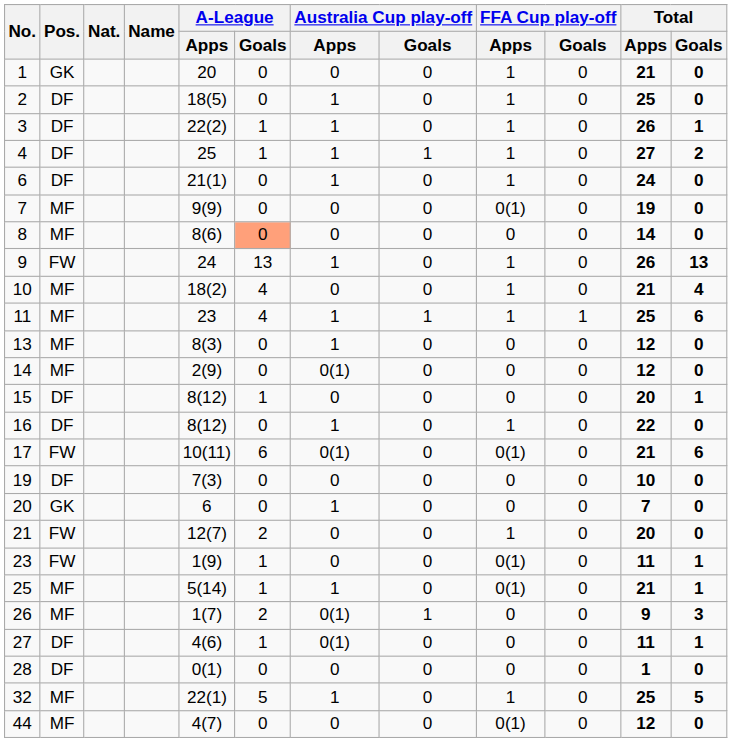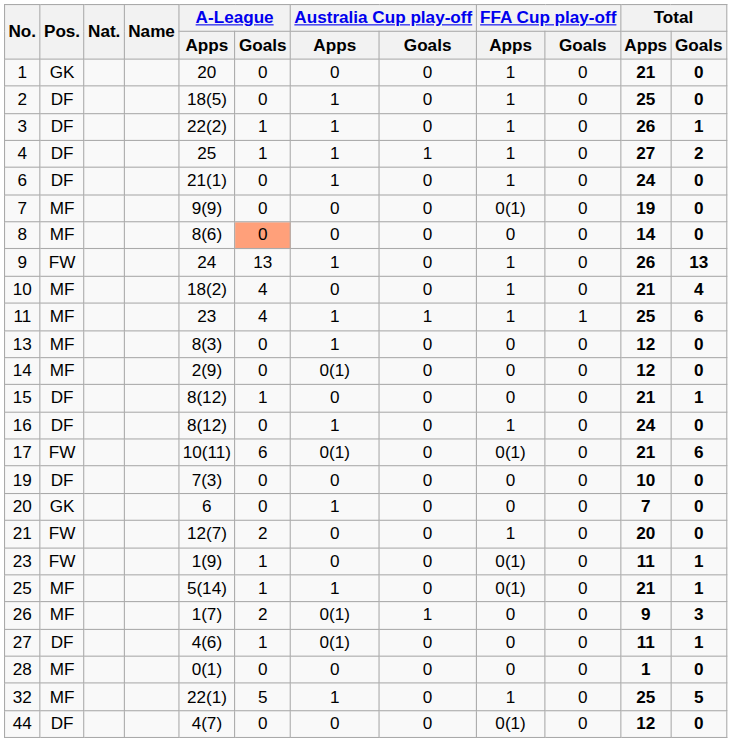 <table class="wikitable sortable" style="text-align:center">
 <tr>
 <th rowspan="2">No.</th>
 <th rowspan="2">Pos.</th>
 <th rowspan="2">Nat.</th>
 <th rowspan="2">Name</th>
 <th colspan="2"><a href='#'>A-League</a></th>
 <th colspan="2"><a href='#'>Australia Cup play-off</a></th>
 <th colspan="2"><a href='#'>FFA Cup play-off</a></th>
 <th colspan="2">Total</th>
 </tr>
 <tr>
 <th>Apps</th>
 <th>Goals</th>
 <th>Apps</th>
 <th>Goals</th>
 <th>Apps</th>
 <th>Goals</th>
 <th>Apps</th>
 <th>Goals</th>
 </tr>
 <tr>
 <td>1</td>
 <td>GK</td>
 <td></td>
 <td align=left></td>
 <td>20</td>
 <td>0</td>
 <td>0</td>
 <td>0</td>
 <td>1</td>
 <td>0</td>
 <td><strong>21</strong></td>
 <td><strong>0</strong></td>
 </tr>
 <tr>
 <td>2</td>
 <td>DF</td>
 <td></td>
 <td align=left></td>
 <td>18(5)</td>
 <td>0</td>
 <td>1</td>
 <td>0</td>
 <td>1</td>
 <td>0</td>
 <td><strong>25</strong></td>
 <td><strong>0</strong></td>
 </tr>
 <tr>
 <td>3</td>
 <td>DF</td>
 <td></td>
 <td align=left></td>
 <td>22(2)</td>
 <td>1</td>
 <td>1</td>
 <td>0</td>
 <td>1</td>
 <td>0</td>
 <td><strong>26</strong></td>
 <td><strong>1</strong></td>
 </tr>
 <tr>
 <td>4</td>
 <td>DF</td>
 <td></td>
 <td align=left></td>
 <td>25</td>
 <td>1</td>
 <td>1</td>
 <td>1</td>
 <td>1</td>
 <td>0</td>
 <td><strong>27</strong></td>
 <td><strong>2</strong></td>
 </tr>
 <tr>
 <td>6</td>
 <td>DF</td>
 <td></td>
 <td align=left></td>
 <td>21(1)</td>
 <td>0</td>
 <td>1</td>
 <td>0</td>
 <td>1</td>
 <td>0</td>
 <td><strong>24</strong></td>
 <td><strong>0</strong></td>
 </tr>
 <tr>
 <td>7</td>
 <td>MF</td>
 <td></td>
 <td align=left></td>
 <td>9(9)</td>
 <td>0</td>
 <td>0</td>
 <td>0</td>
 <td>0(1)</td>
 <td>0</td>
 <td><strong>19</strong></td>
 <td><strong>0</strong></td>
 </tr>
 <tr>
 <td>8</td>
 <td>MF</td>
 <td></td>
 <td align=left><br></td>
 <td>8(6)</td>
 <td style="background: lightsalmon;">0</td>
 <td>0</td>
 <td>0</td>
 <td>0</td>
 <td>0</td>
 <td><strong>14</strong></td>
 <td><strong>0</strong></td>
 </tr>
 <tr>
 <td>9</td>
 <td>FW</td>
 <td></td>
 <td align=left></td>
 <td>24</td>
 <td>13</td>
 <td>1</td>
 <td>0</td>
 <td>1</td>
 <td>0</td>
 <td><strong>26</strong></td>
 <td><strong>13</strong></td>
 </tr>
 <tr>
 <td>10</td>
 <td>MF</td>
 <td></td>
 <td align=left></td>
 <td>18(2)</td>
 <td>4</td>
 <td>0</td>
 <td>0</td>
 <td>1</td>
 <td>0</td>
 <td><strong>21</strong></td>
 <td><strong>4</strong></td>
 </tr>
 <tr>
 <td>11</td>
 <td>MF</td>
 <td></td>
 <td align=left></td>
 <td>23</td>
 <td>4</td>
 <td>1</td>
 <td>1</td>
 <td>1</td>
 <td>1</td>
 <td><strong>25</strong></td>
 <td><strong>6</strong></td>
 </tr>
 <tr>
 <td>13</td>
 <td>MF</td>
 <td></td>
 <td align=left></td>
 <td>8(3)</td>
 <td>0</td>
 <td>1</td>
 <td>0</td>
 <td>0</td>
 <td>0</td>
 <td><strong>12</strong></td>
 <td><strong>0</strong></td>
 </tr>
 <tr>
 <td>14</td>
 <td>MF</td>
 <td></td>
 <td align=left></td>
 <td>2(9)</td>
 <td>0</td>
 <td>0(1)</td>
 <td>0</td>
 <td>0</td>
 <td>0</td>
 <td><strong>12</strong></td>
 <td><strong>0</strong></td>
 </tr>
 <tr>
 <td>15</td>
 <td>DF</td>
 <td></td>
 <td align=left></td>
 <td>8(12)</td>
 <td>1</td>
 <td>0</td>
 <td>0</td>
 <td>0</td>
 <td>0</td>
-<td><strong>20</strong></td>
+<td><strong>21</strong></td>
 <td><strong>1</strong></td>
 </tr>
 <tr>
 <td>16</td>
 <td>DF</td>
 <td></td>
 <td align=left></td>
 <td>8(12)</td>
 <td>0</td>
 <td>1</td>
 <td>0</td>
 <td>1</td>
 <td>0</td>
-<td><strong>22</strong></td>
+<td><strong>24</strong></td>
 <td><strong>0</strong></td>
 </tr>
 <tr>
 <td>17</td>
 <td>FW</td>
 <td></td>
 <td align=left></td>
 <td>10(11)</td>
 <td>6</td>
 <td>0(1)</td>
 <td>0</td>
 <td>0(1)</td>
 <td>0</td>
 <td><strong>21</strong></td>
 <td><strong>6</strong></td>
 </tr>
 <tr>
 <td>19</td>
 <td>DF</td>
 <td></td>
 <td align=left><br></td>
 <td>7(3)</td>
 <td>0</td>
 <td>0</td>
 <td>0</td>
 <td>0</td>
 <td>0</td>
 <td><strong>10</strong></td>
 <td><strong>0</strong></td>
 </tr>
 <tr>
 <td>20</td>
 <td>GK</td>
 <td></td>
 <td align=left><br></td>
 <td>6</td>
 <td>0</td>
 <td>1</td>
 <td>0</td>
 <td>0</td>
 <td>0</td>
 <td><strong>7</strong></td>
 <td><strong>0</strong></td>
 </tr>
 <tr>
 <td>21</td>
 <td>FW</td>
 <td></td>
 <td align=left></td>
 <td>12(7)</td>
 <td>2</td>
 <td>0</td>
 <td>0</td>
 <td>1</td>
 <td>0</td>
 <td><strong>20</strong></td>
 <td><strong>0</strong></td>
 </tr>
 <tr>
 <td>23</td>
 <td>FW</td>
 <td></td>
 <td align=left></td>
 <td>1(9)</td>
 <td>1</td>
 <td>0</td>
 <td>0</td>
 <td>0(1)</td>
 <td>0</td>
 <td><strong>11</strong></td>
 <td><strong>1</strong></td>
 </tr>
 <tr>
 <td>25</td>
 <td>MF</td>
 <td></td>
 <td align=left></td>
 <td>5(14)</td>
 <td>1</td>
 <td>1</td>
 <td>0</td>
 <td>0(1)</td>
 <td>0</td>
 <td><strong>21</strong></td>
 <td><strong>1</strong></td>
 </tr>
 <tr>
 <td>26</td>
 <td>MF</td>
 <td></td>
 <td align=left></td>
 <td>1(7)</td>
 <td>2</td>
 <td>0(1)</td>
 <td>1</td>
 <td>0</td>
 <td>0</td>
 <td><strong>9</strong></td>
 <td><strong>3</strong></td>
 </tr>
 <tr>
 <td>27</td>
 <td>DF</td>
 <td></td>
 <td align=left></td>
 <td>4(6)</td>
 <td>1</td>
 <td>0(1)</td>
 <td>0</td>
 <td>0</td>
 <td>0</td>
 <td><strong>11</strong></td>
 <td><strong>1</strong></td>
 </tr>
 <tr>
 <td>28</td>
-<td>DF</td>
+<td>MF</td>
 <td></td>
 <td align=left></td>
 <td>0(1)</td>
 <td>0</td>
 <td>0</td>
 <td>0</td>
 <td>0</td>
 <td>0</td>
 <td><strong>1</strong></td>
 <td><strong>0</strong></td>
 </tr>
 <tr>
 <td>32</td>
 <td>MF</td>
 <td></td>
 <td align=left></td>
 <td>22(1)</td>
 <td>5</td>
 <td>1</td>
 <td>0</td>
 <td>1</td>
 <td>0</td>
 <td><strong>25</strong></td>
 <td><strong>5</strong></td>
 </tr>
 <tr>
 <td>44</td>
-<td>MF</td>
+<td>DF</td>
 <td></td>
 <td align=left></td>
 <td>4(7)</td>
 <td>0</td>
 <td>0</td>
 <td>0</td>
 <td>0(1)</td>
 <td>0</td>
 <td><strong>12</strong></td>
 <td><strong>0</strong></td>
 </tr>
 </table>
